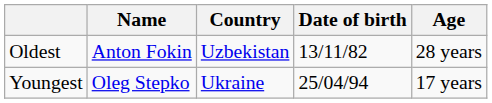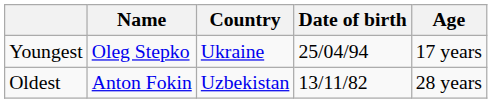 <table class="wikitable">
 <tr>
 <th></th>
 <th>Name</th>
 <th>Country</th>
 <th>Date of birth</th>
 <th>Age</th>
 </tr>
 <tr>
+<td>Youngest</td>
+<td><a href='#'>Oleg Stepko</a></td>
+<td> <a href='#'>Ukraine</a></td>
+<td>25/04/94</td>
+<td>17 years</td>
+</tr>
+<tr>
 <td>Oldest</td>
 <td><a href='#'>Anton Fokin</a></td>
 <td> <a href='#'>Uzbekistan</a></td>
 <td>13/11/82</td>
 <td>28 years</td>
 </tr>
-<tr>
-<td>Youngest</td>
-<td><a href='#'>Oleg Stepko</a></td>
-<td> <a href='#'>Ukraine</a></td>
-<td>25/04/94</td>
-<td>17 years</td>
-</tr>
 </table>
